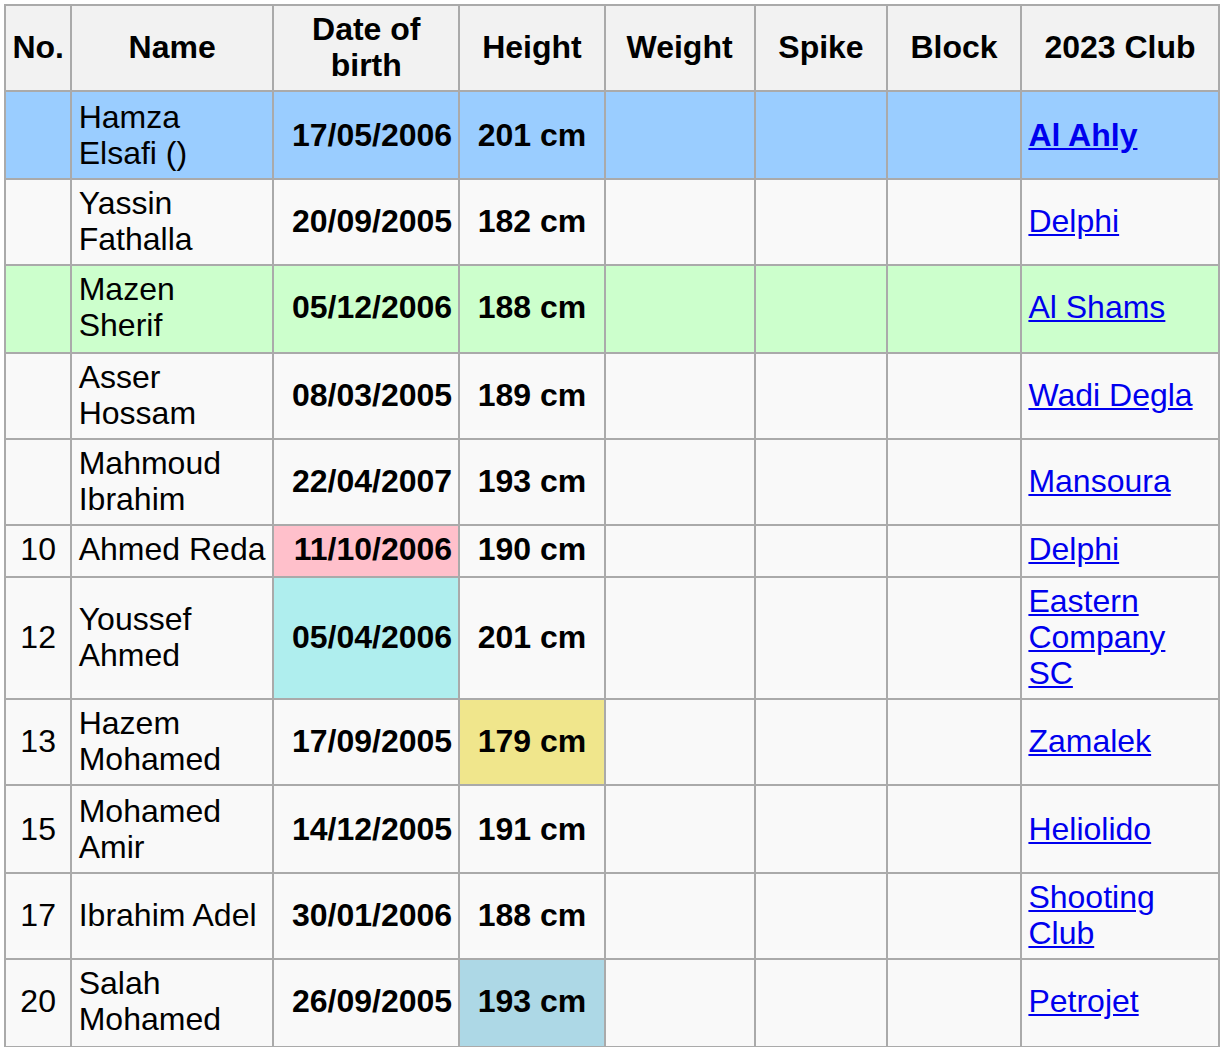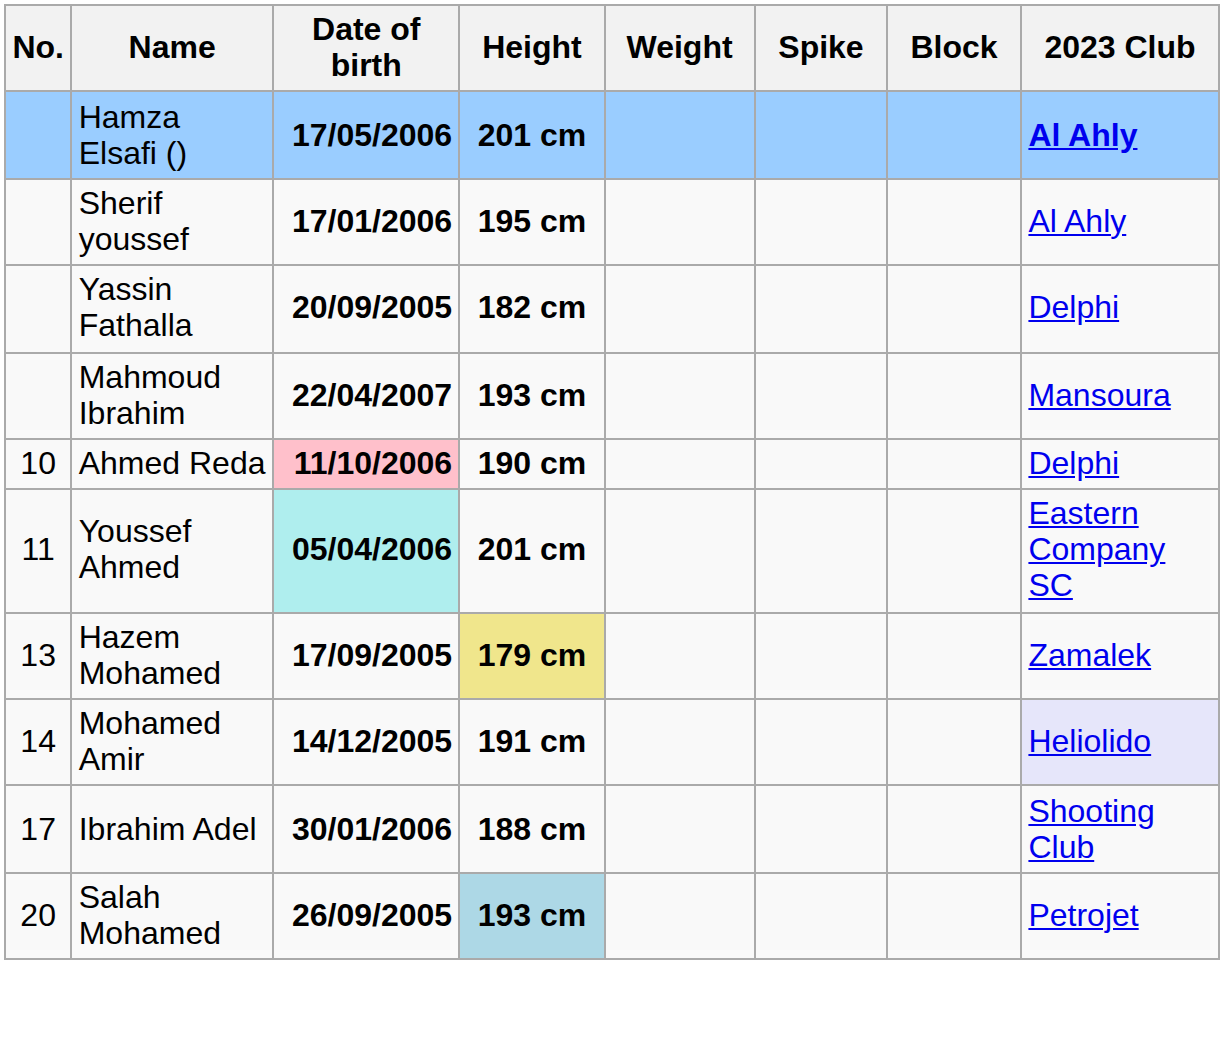 <table class="wikitable sortable" style="text-align:center;">
 <tr>
 <th>No.</th>
 <th style="width:16em">Name</th>
 <th style="width:8em">Date of birth</th>
 <th style="width:11em">Height</th>
 <th style="width:11em">Weight</th>
 <th style="width:11em">Spike</th>
 <th style="width:11em">Block</th>
 <th style="width:15em">2023 Club</th>
 </tr>
 <tr bgcolor=#9acdff>
 <td></td>
 <td align=left>Hamza Elsafi ()</td>
 <td align="right"><strong>17/05/2006</strong></td>
 <td><strong>201 cm</strong></td>
 <td></td>
 <td></td>
 <td></td>
 <td align="left"><strong> <a href='#'>Al Ahly</a></strong></td>
 </tr>
 <tr>
 <td></td>
+<td align=left>Sherif youssef</td>
+<td align="right"><strong>17/01/2006</strong></td>
+<td><strong>195 cm</strong></td>
+<td></td>
+<td></td>
+<td></td>
+<td align=left> <a href='#'>Al Ahly</a></td>
+</tr>
+<tr>
+<td></td>
 <td align=left>Yassin Fathalla</td>
 <td align="right"><strong>20/09/2005</strong></td>
 <td><strong>182 cm</strong></td>
 <td></td>
 <td></td>
 <td></td>
 <td align=left> <a href='#'>Delphi</a></td>
-</tr>
-<tr bgcolor=#ccffcc>
-<td></td>
-<td align=left>Mazen Sherif</td>
-<td align="right"><strong>05/12/2006</strong></td>
-<td><strong>188 cm</strong></td>
-<td></td>
-<td></td>
-<td></td>
-<td align=left> <a href='#'>Al Shams</a></td>
-</tr>
-<tr>
-<td></td>
-<td align=left>Asser Hossam</td>
-<td align="right"><strong>08/03/2005</strong></td>
-<td><strong>189 cm</strong></td>
-<td></td>
-<td></td>
-<td></td>
-<td align=left> <a href='#'>Wadi Degla</a></td>
 </tr>
 <tr>
 <td></td>
 <td align=left>Mahmoud Ibrahim</td>
 <td align="right"><strong>22/04/2007</strong></td>
 <td><strong>193 cm</strong></td>
 <td></td>
 <td></td>
 <td></td>
 <td align=left> <a href='#'>Mansoura</a></td>
 </tr>
 <tr>
 <td>10</td>
 <td align=left>Ahmed Reda</td>
 <td align="right" style="background: pink;"><strong>11/10/2006</strong></td>
 <td><strong>190 cm</strong></td>
 <td></td>
 <td></td>
 <td></td>
 <td align=left> <a href='#'>Delphi</a></td>
 </tr>
 <tr>
-<td>12</td>
+<td>11</td>
 <td align=left>Youssef Ahmed</td>
 <td align="right" style="background: paleturquoise;"><strong>05/04/2006</strong></td>
 <td><strong>201 cm</strong></td>
 <td></td>
 <td></td>
 <td></td>
 <td align=left> <a href='#'>Eastern Company SC</a></td>
 </tr>
 <tr>
 <td>13</td>
 <td align=left>Hazem Mohamed</td>
 <td align="right"><strong>17/09/2005</strong></td>
 <td style="background: khaki;"><strong>179 cm</strong></td>
 <td></td>
 <td></td>
 <td></td>
 <td align=left> <a href='#'>Zamalek</a></td>
 </tr>
 <tr>
-<td>15</td>
+<td>14</td>
 <td align=left>Mohamed Amir</td>
 <td align="right"><strong>14/12/2005</strong></td>
 <td><strong>191 cm</strong></td>
 <td></td>
 <td></td>
 <td></td>
-<td align=left> <a href='#'>Heliolido</a></td>
+<td align=left style="background: lavender;"> <a href='#'>Heliolido</a></td>
 </tr>
 <tr>
 <td>17</td>
 <td align=left>Ibrahim Adel</td>
 <td align="right"><strong>30/01/2006</strong></td>
 <td><strong>188 cm</strong></td>
 <td></td>
 <td></td>
 <td></td>
 <td align=left> <a href='#'>Shooting Club</a></td>
 </tr>
 <tr>
 <td>20</td>
 <td align=left>Salah Mohamed</td>
 <td align="right"><strong>26/09/2005</strong></td>
 <td style="background: lightblue;"><strong>193 cm</strong></td>
 <td></td>
 <td></td>
 <td></td>
 <td align=left> <a href='#'>Petrojet</a></td>
 </tr>
 </table>
